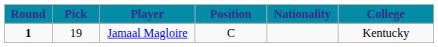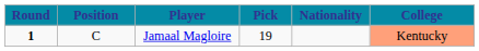 <table class="wikitable sortable sortable">
 <tr>
 <th style="background:#048BA6; color:#323290" width="10%">Round</th>
+<th style="background:#048BA6; color:#323290" width="15%">Position</th>
+<th style="background:#048BA6; color:#323290" width="20%">Player</th>
 <th style="background:#048BA6; color:#323290" width="10%">Pick</th>
-<th style="background:#048BA6; color:#323290" width="20%">Player</th>
-<th style="background:#048BA6; color:#323290" width="15%">Position</th>
 <th style="background:#048BA6; color:#323290" width="15%">Nationality</th>
 <th style="background:#048BA6; color:#323290" width="20%">College</th>
 </tr>
 <tr style="text-align: center">
 <td><strong>1</strong></td>
+<td>C</td>
+<td><a href='#'>Jamaal Magloire</a></td>
 <td>19</td>
-<td><a href='#'>Jamaal Magloire</a></td>
-<td>C</td>
 <td></td>
-<td>Kentucky</td>
+<td style="background: lightsalmon;">Kentucky</td>
 </tr>
 </table>
